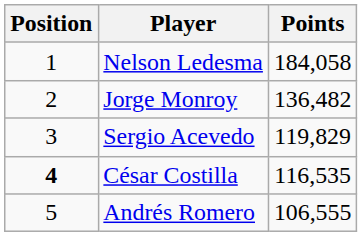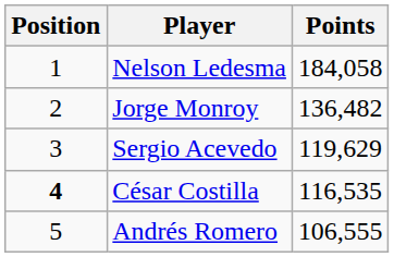 <table class=wikitable>
 <tr>
 <th>Position</th>
 <th>Player</th>
 <th>Points</th>
 </tr>
 <tr>
 <td align=center>1</td>
 <td> <a href='#'>Nelson Ledesma</a></td>
 <td align=center>184,058</td>
 </tr>
 <tr>
 <td align=center>2</td>
 <td> <a href='#'>Jorge Monroy</a></td>
 <td align=center>136,482</td>
 </tr>
 <tr>
 <td align=center>3</td>
 <td> <a href='#'>Sergio Acevedo</a></td>
-<td align=center>119,829</td>
+<td align=center>119,629</td>
 </tr>
 <tr>
 <td align=center><strong>4</strong></td>
 <td> <a href='#'>César Costilla</a></td>
 <td align=center>116,535</td>
 </tr>
 <tr>
 <td align=center>5</td>
 <td> <a href='#'>Andrés Romero</a></td>
 <td align=center>106,555</td>
 </tr>
 </table>
